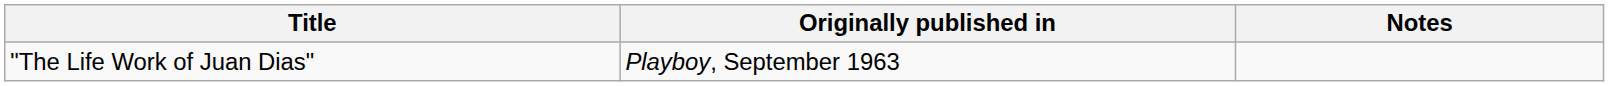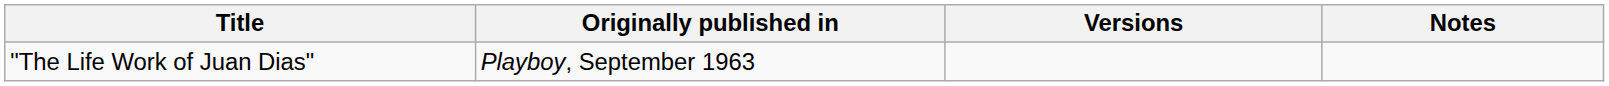 <table class="wikitable" style="width: 85%" style="width: 85%">
 <tr valign="top">
 <th width="25%">Title</th>
 <th width="25%">Originally published in</th>
+<th width="20%">Versions</th>
 <th width="15%">Notes</th>
 </tr>
 <tr valign="top">
 <td>"The Life Work of Juan Dias"</td>
 <td><em>Playboy</em>, September 1963</td>
 <td></td>
+<td></td>
 </tr>
 </table>
